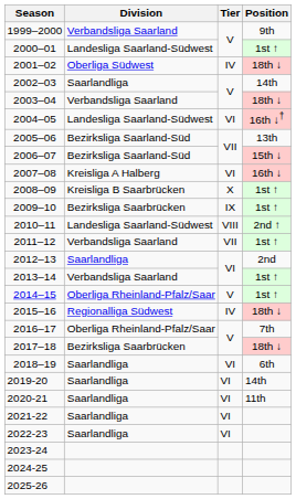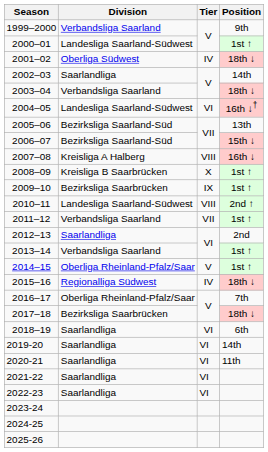 <table class="wikitable">
 <tr>
 <th>Season</th>
 <th>Division</th>
 <th>Tier</th>
 <th>Position</th>
 </tr>
 <tr align="center">
 <td>1999–2000</td>
 <td align="left"><a href='#'>Verbandsliga Saarland</a></td>
 <td rowspan=2>V</td>
 <td>9th</td>
 </tr>
 <tr align="center">
 <td>2000–01</td>
 <td align="left">Landesliga Saarland-Südwest</td>
 <td style="background:#ddffdd">1st ↑</td>
 </tr>
 <tr align="center">
 <td>2001–02</td>
 <td align="left"><a href='#'>Oberliga Südwest</a></td>
 <td>IV</td>
 <td style="background:#ffcccc">18th ↓</td>
 </tr>
 <tr align="center">
 <td>2002–03</td>
 <td align="left">Saarlandliga</td>
 <td rowspan=2>V</td>
 <td>14th</td>
 </tr>
 <tr align="center">
 <td>2003–04</td>
 <td align="left">Verbandsliga Saarland</td>
 <td style="background:#ffcccc">18th ↓</td>
 </tr>
 <tr align="center">
 <td>2004–05</td>
 <td align="left">Landesliga Saarland-Südwest</td>
 <td>VI</td>
 <td style="background:#ffcccc">16th ↓<sup>†</sup></td>
 </tr>
 <tr align="center">
 <td>2005–06</td>
 <td align="left">Bezirksliga Saarland-Süd</td>
 <td rowspan=2>VII</td>
 <td>13th</td>
 </tr>
 <tr align="center">
 <td>2006–07</td>
 <td align="left">Bezirksliga Saarland-Süd</td>
 <td style="background:#ffcccc">15th ↓</td>
 </tr>
 <tr align="center">
 <td>2007–08</td>
 <td align="left">Kreisliga A Halberg</td>
-<td>VI</td>
+<td>VIII</td>
 <td style="background:#ffcccc">16th ↓</td>
 </tr>
 <tr align="center">
 <td>2008–09</td>
 <td align="left">Kreisliga B Saarbrücken</td>
 <td>X</td>
 <td style="background:#ddffdd">1st ↑</td>
 </tr>
 <tr align="center">
 <td>2009–10</td>
 <td align="left">Bezirksliga Saarbrücken</td>
 <td>IX</td>
 <td style="background:#ddffdd">1st ↑</td>
 </tr>
 <tr align="center">
 <td>2010–11</td>
 <td align="left">Landesliga Saarland-Südwest</td>
 <td>VIII</td>
 <td style="background:#ddffdd">2nd ↑</td>
 </tr>
 <tr align="center">
 <td>2011–12</td>
 <td align="left">Verbandsliga Saarland</td>
 <td>VII</td>
 <td style="background:#ddffdd">1st ↑</td>
 </tr>
 <tr align="center">
 <td>2012–13</td>
 <td align="left"><a href='#'>Saarlandliga</a></td>
 <td rowspan=2>VI</td>
 <td>2nd</td>
 </tr>
 <tr align="center">
 <td>2013–14</td>
 <td align="left">Verbandsliga Saarland</td>
 <td style="background:#ddffdd">1st ↑</td>
 </tr>
 <tr align="center">
 <td><a href='#'>2014–15</a></td>
 <td align="left"><a href='#'>Oberliga Rheinland-Pfalz/Saar</a></td>
 <td>V</td>
 <td style="background:#ddffdd">1st ↑</td>
 </tr>
 <tr align="center">
 <td>2015–16</td>
 <td align="left"><a href='#'>Regionalliga Südwest</a></td>
 <td>IV</td>
 <td style="background:#ffcccc">18th ↓</td>
 </tr>
 <tr align="center">
 <td>2016–17</td>
 <td align="left">Oberliga Rheinland-Pfalz/Saar</td>
 <td rowspan=2>V</td>
 <td>7th</td>
 </tr>
 <tr align="center">
 <td>2017–18</td>
 <td align="left">Bezirksliga Saarbrücken</td>
 <td style="background:#ffcccc">18th ↓</td>
 </tr>
 <tr align="center">
 <td>2018–19</td>
 <td align="left">Saarlandliga</td>
 <td>VI</td>
 <td>6th</td>
 </tr>
 <tr>
 <td>2019-20</td>
 <td>Saarlandliga</td>
 <td>VI</td>
 <td>14th</td>
 </tr>
 <tr>
 <td>2020-21</td>
 <td>Saarlandliga</td>
 <td>VI</td>
 <td>11th</td>
 </tr>
 <tr>
 <td>2021-22</td>
 <td>Saarlandliga</td>
 <td>VI</td>
 <td></td>
 </tr>
 <tr>
 <td>2022-23</td>
 <td>Saarlandliga</td>
 <td>VI</td>
 <td></td>
 </tr>
 <tr>
 <td>2023-24</td>
 <td></td>
 <td></td>
 <td></td>
 </tr>
 <tr>
 <td>2024-25</td>
 <td></td>
 <td></td>
 <td></td>
 </tr>
 <tr>
 <td>2025-26</td>
 <td></td>
 <td></td>
 <td></td>
 </tr>
 </table>
